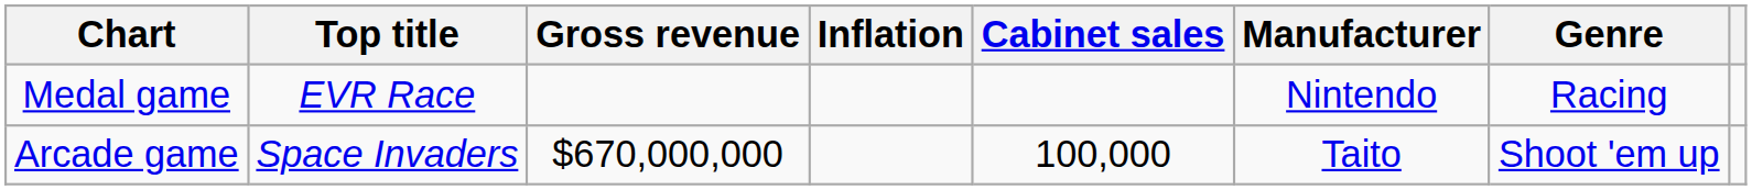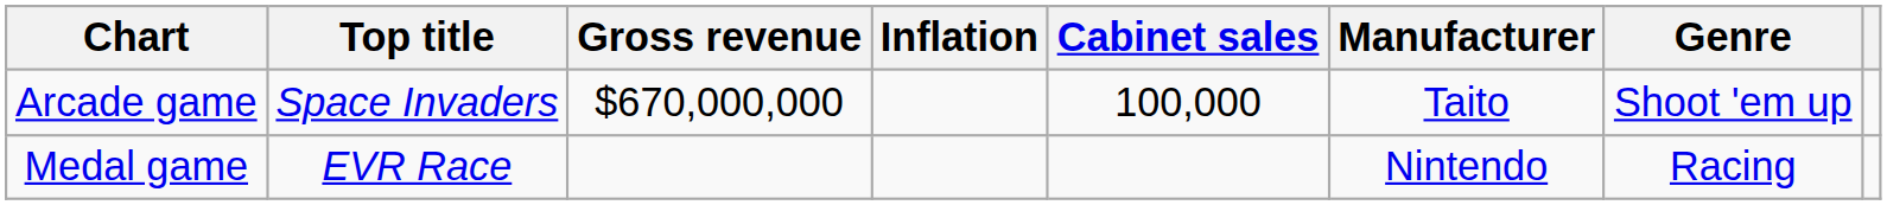 <table class="wikitable sortable" style="text-align:center">
 <tr>
 <th>Chart</th>
 <th>Top title</th>
 <th>Gross revenue</th>
 <th>Inflation</th>
 <th><a href='#'>Cabinet sales</a></th>
 <th>Manufacturer</th>
 <th>Genre</th>
 <th class="unsortable"></th>
 </tr>
 <tr>
+<td><a href='#'>Arcade game</a></td>
+<td><em><a href='#'>Space Invaders</a></em></td>
+<td>$670,000,000</td>
+<td></td>
+<td>100,000</td>
+<td><a href='#'>Taito</a></td>
+<td><a href='#'>Shoot 'em up</a></td>
+<td></td>
+</tr>
+<tr>
 <td><a href='#'>Medal game</a></td>
 <td><em><a href='#'>EVR Race</a></em></td>
 <td></td>
 <td></td>
 <td></td>
 <td><a href='#'>Nintendo</a></td>
 <td><a href='#'>Racing</a></td>
 <td></td>
 </tr>
-<tr>
-<td><a href='#'>Arcade game</a></td>
-<td><em><a href='#'>Space Invaders</a></em></td>
-<td>$670,000,000</td>
-<td></td>
-<td>100,000</td>
-<td><a href='#'>Taito</a></td>
-<td><a href='#'>Shoot 'em up</a></td>
-<td></td>
-</tr>
 </table>
